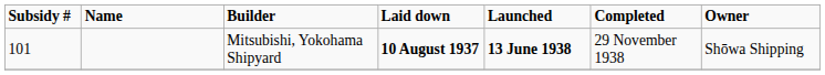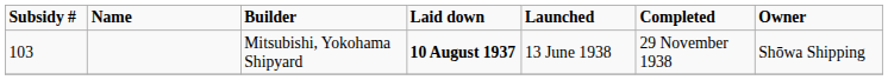 <table class="wikitable">
 <tr>
 <td width="5%"><strong>Subsidy #</strong></td>
 <td width="12%"><strong>Name</strong></td>
 <td width="13%"><strong>Builder</strong></td>
 <td width="9%" bgcolor=><strong>Laid down</strong></td>
 <td width="9%" bgcolor=><strong>Launched</strong></td>
 <td width="9%" bgcolor=><strong>Completed</strong></td>
 <td width="10%" bgcolor=><strong>Owner</strong></td>
 </tr>
 <tr>
-<td>101</td>
+<td>103</td>
 <td></td>
 <td>Mitsubishi, Yokohama Shipyard</td>
 <td><strong>10 August 1937</strong></td>
-<td><strong>13 June 1938</strong></td>
+<td>13 June 1938</td>
 <td>29 November 1938</td>
 <td>Shōwa Shipping</td>
 </tr>
 <tr>
 </tr>
 </table>
